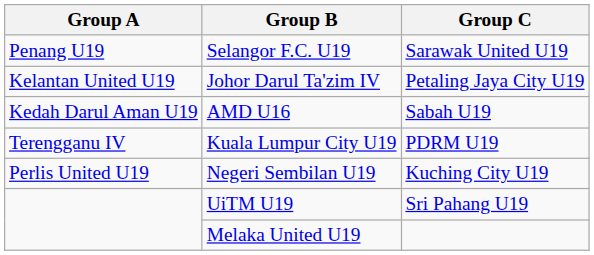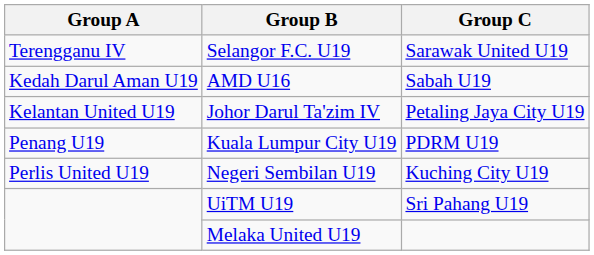 <table class="wikitable">
 <tr>
 <th>Group A</th>
 <th>Group B</th>
 <th>Group C</th>
 </tr>
 <tr>
-<td><a href='#'>Penang U19</a></td>
+<td><a href='#'>Terengganu IV</a></td>
 <td><a href='#'>Selangor F.C. U19</a></td>
 <td><a href='#'>Sarawak United U19</a></td>
+</tr>
+<tr>
+<td><a href='#'>Kedah Darul Aman U19</a></td>
+<td><a href='#'>AMD U16</a></td>
+<td><a href='#'>Sabah U19</a></td>
 </tr>
 <tr>
 <td><a href='#'>Kelantan United U19</a></td>
 <td><a href='#'>Johor Darul Ta'zim IV</a></td>
 <td><a href='#'>Petaling Jaya City U19</a></td>
 </tr>
 <tr>
-<td><a href='#'>Kedah Darul Aman U19</a></td>
-<td><a href='#'>AMD U16</a></td>
-<td><a href='#'>Sabah U19</a></td>
-</tr>
-<tr>
-<td><a href='#'>Terengganu IV</a></td>
+<td><a href='#'>Penang U19</a></td>
 <td><a href='#'>Kuala Lumpur City U19</a></td>
 <td><a href='#'>PDRM U19</a></td>
 </tr>
 <tr>
 <td><a href='#'>Perlis United U19</a></td>
 <td><a href='#'>Negeri Sembilan U19</a></td>
 <td><a href='#'>Kuching City U19</a></td>
 </tr>
 <tr>
 <td rowspan="2"></td>
 <td><a href='#'>UiTM U19</a></td>
 <td><a href='#'>Sri Pahang U19</a></td>
 </tr>
 <tr>
 <td><a href='#'>Melaka United U19</a></td>
 <td></td>
 </tr>
 </table>
